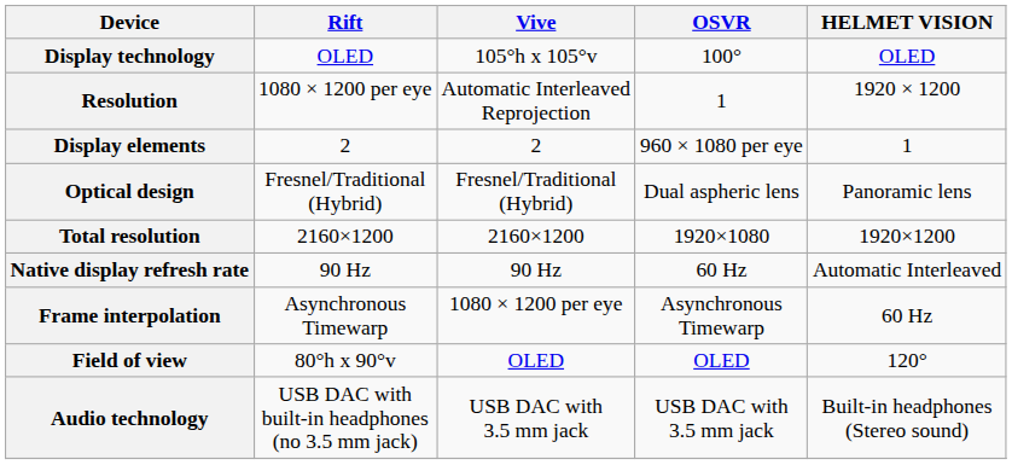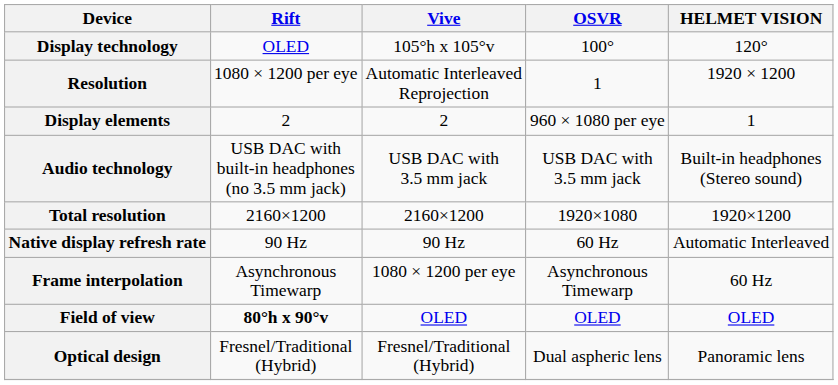 <table class="wikitable" style="text-align: center">
 <tr>
 <th>Device</th>
 <th><a href='#'>Rift</a></th>
 <th><a href='#'>Vive</a></th>
 <th><a href='#'>OSVR</a></th>
 <th>HELMET VISION</th>
 </tr>
 <tr>
 <th>Display technology</th>
 <td><a href='#'>OLED</a></td>
 <td>105°h x 105°v<br></td>
 <td>100°</td>
-<td><a href='#'>OLED</a></td>
+<td>120°</td>
 </tr>
 <tr>
 <th>Resolution</th>
 <td>1080 × 1200 per eye<br> </td>
 <td>Automatic Interleaved<br>Reprojection</td>
 <td>1</td>
 <td>1920 × 1200<br> </td>
 </tr>
 <tr>
 <th>Display elements</th>
 <td>2</td>
 <td>2</td>
 <td>960 × 1080 per eye<br></td>
 <td>1</td>
 </tr>
 <tr>
-<th>Optical design</th>
-<td>Fresnel/Traditional<br>(Hybrid)</td>
-<td>Fresnel/Traditional<br>(Hybrid)</td>
-<td>Dual aspheric lens</td>
-<td>Panoramic lens</td>
+<th>Audio technology</th>
+<td>USB DAC with<br>built-in headphones<br>(no 3.5 mm jack)</td>
+<td>USB DAC with<br>3.5 mm jack</td>
+<td>USB DAC with<br>3.5 mm jack</td>
+<td>Built-in headphones<br>(Stereo sound)</td>
 </tr>
 <tr>
 <th>Total resolution</th>
 <td>2160×1200</td>
 <td>2160×1200</td>
 <td>1920×1080</td>
 <td>1920×1200</td>
 </tr>
 <tr>
 <th>Native display refresh rate</th>
 <td>90 Hz</td>
 <td>90 Hz</td>
 <td>60 Hz</td>
 <td>Automatic Interleaved</td>
 </tr>
 <tr>
 <th>Frame interpolation</th>
 <td>Asynchronous<br>Timewarp</td>
 <td>1080 × 1200 per eye<br> </td>
 <td>Asynchronous<br>Timewarp</td>
 <td>60 Hz</td>
 </tr>
 <tr>
 <th>Field of view</th>
-<td>80°h x 90°v<br></td>
+<td><strong>80°h x 90°v<br></strong></td>
 <td><a href='#'>OLED</a></td>
 <td><a href='#'>OLED</a></td>
-<td>120°</td>
+<td><a href='#'>OLED</a></td>
 </tr>
 <tr>
-<th>Audio technology</th>
-<td>USB DAC with<br>built-in headphones<br>(no 3.5 mm jack)</td>
-<td>USB DAC with<br>3.5 mm jack</td>
-<td>USB DAC with<br>3.5 mm jack</td>
-<td>Built-in headphones<br>(Stereo sound)</td>
+<th>Optical design</th>
+<td>Fresnel/Traditional<br>(Hybrid)</td>
+<td>Fresnel/Traditional<br>(Hybrid)</td>
+<td>Dual aspheric lens</td>
+<td>Panoramic lens</td>
 </tr>
 <tr>
 </tr>
 </table>
